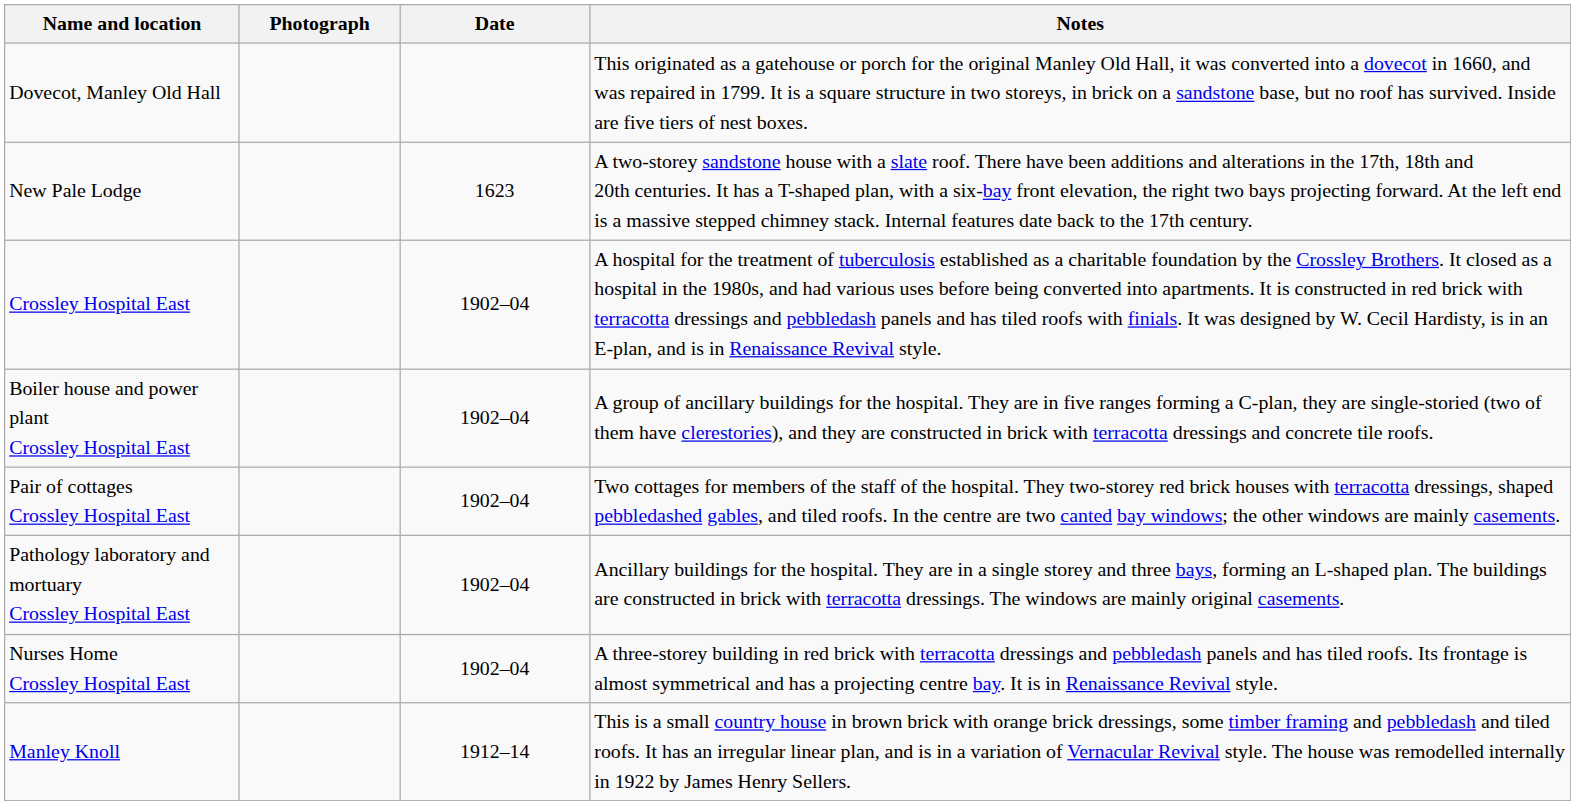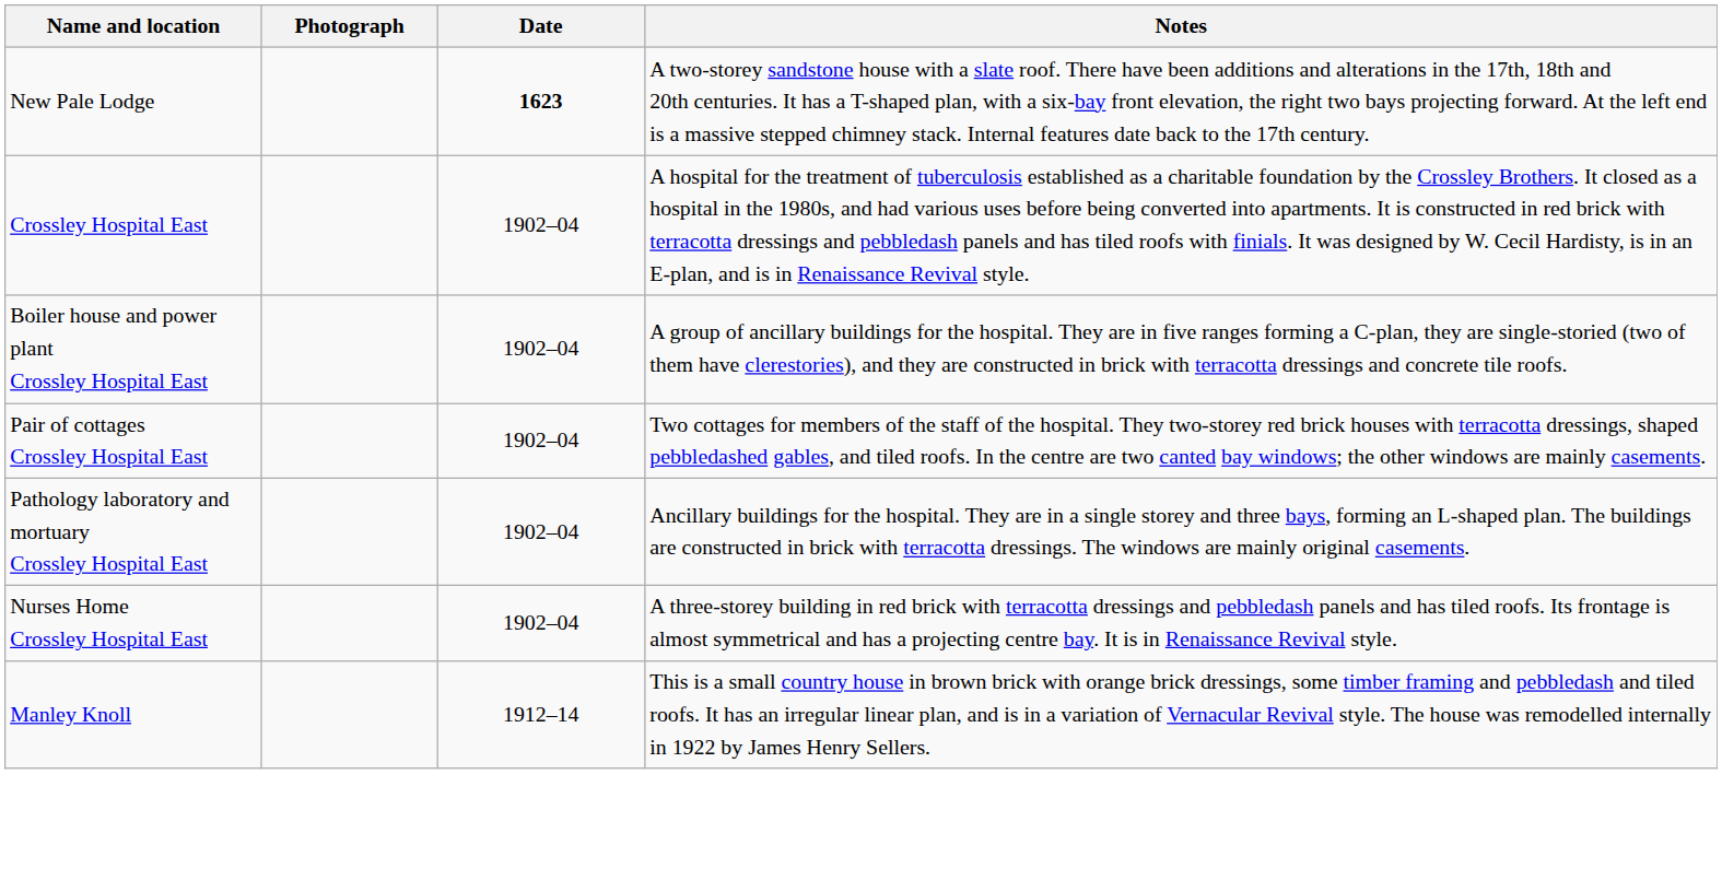 <table class="wikitable sortable plainrowheaders" style="width:100%;border:0px;text-align:left;line-height:150%;">
 <tr>
 <th scope="col" style="width:150px">Name and location</th>
 <th scope="col" style="width:100px" class="unsortable">Photograph</th>
 <th scope="col" style="width:120px">Date</th>
 <th scope="col" style="width:650px" class="unsortable">Notes</th>
 </tr>
 <tr>
-<td>Dovecot, Manley Old Hall<br><small></small></td>
-<td></td>
-<td align="center"></td>
-<td>This originated as a gatehouse or porch for the original Manley Old Hall, it was converted into a <a href='#'>dovecot</a> in 1660, and was repaired in 1799. It is a square structure in two storeys, in brick on a <a href='#'>sandstone</a> base, but no roof has survived. Inside are five tiers of nest boxes.</td>
-</tr>
-<tr>
 <td>New Pale Lodge<br><small></small></td>
 <td></td>
-<td align="center">1623</td>
+<td align="center"><strong>1623</strong></td>
 <td>A two-storey <a href='#'>sandstone</a> house with a <a href='#'>slate</a> roof. There have been additions and alterations in the 17th, 18th and 20th centuries. It has a T-shaped plan, with a six-<a href='#'>bay</a> front elevation, the right two bays projecting forward. At the left end is a massive stepped chimney stack. Internal features date back to the 17th century.</td>
 </tr>
 <tr>
 <td><a href='#'>Crossley Hospital East</a><br><small></small></td>
 <td></td>
 <td align="center">1902–04</td>
 <td>A hospital for the treatment of <a href='#'>tuberculosis</a> established as a charitable foundation by the <a href='#'>Crossley Brothers</a>. It closed as a hospital in the 1980s, and had various uses before being converted into apartments. It is constructed in red brick with <a href='#'>terracotta</a> dressings and <a href='#'>pebbledash</a> panels and has tiled roofs with <a href='#'>finials</a>. It was designed by W. Cecil Hardisty, is in an E-plan, and is in <a href='#'>Renaissance Revival</a> style.</td>
 </tr>
 <tr>
 <td>Boiler house and power plant<br><a href='#'>Crossley Hospital East</a><br><small></small></td>
 <td></td>
 <td align="center">1902–04</td>
 <td>A group of ancillary buildings for the hospital. They are in five ranges forming a C-plan, they are single-storied (two of them have <a href='#'>clerestories</a>), and they are constructed in brick with <a href='#'>terracotta</a> dressings and concrete tile roofs.</td>
 </tr>
 <tr>
 <td>Pair of cottages<br><a href='#'>Crossley Hospital East</a><br><small></small></td>
 <td></td>
 <td align="center">1902–04</td>
 <td>Two cottages for members of the staff of the hospital. They two-storey red brick houses with <a href='#'>terracotta</a> dressings, shaped <a href='#'>pebbledashed</a> <a href='#'>gables</a>, and tiled roofs. In the centre are two <a href='#'>canted</a> <a href='#'>bay windows</a>; the other windows are mainly <a href='#'>casements</a>.</td>
 </tr>
 <tr>
 <td>Pathology laboratory and mortuary<br><a href='#'>Crossley Hospital East</a><br><small></small></td>
 <td></td>
 <td align="center">1902–04</td>
 <td>Ancillary buildings for the hospital. They are in a single storey and three <a href='#'>bays</a>, forming an L-shaped plan. The buildings are constructed in brick with <a href='#'>terracotta</a> dressings. The windows are mainly original <a href='#'>casements</a>.</td>
 </tr>
 <tr>
 <td>Nurses Home<br><a href='#'>Crossley Hospital East</a><br><small></small></td>
 <td></td>
 <td align="center">1902–04</td>
 <td>A three-storey building in red brick with <a href='#'>terracotta</a> dressings and <a href='#'>pebbledash</a> panels and has tiled roofs. Its frontage is almost symmetrical and has a projecting centre <a href='#'>bay</a>. It is in <a href='#'>Renaissance Revival</a> style.</td>
 </tr>
 <tr>
 <td><a href='#'>Manley Knoll</a><br><small></small></td>
 <td></td>
 <td align="center">1912–14</td>
 <td>This is a small <a href='#'>country house</a> in brown brick with orange brick dressings, some <a href='#'>timber framing</a> and <a href='#'>pebbledash</a> and tiled roofs. It has an irregular linear plan, and is in a variation of <a href='#'>Vernacular Revival</a> style. The house was remodelled internally in 1922 by James Henry Sellers.</td>
 </tr>
 <tr>
 </tr>
 </table>
